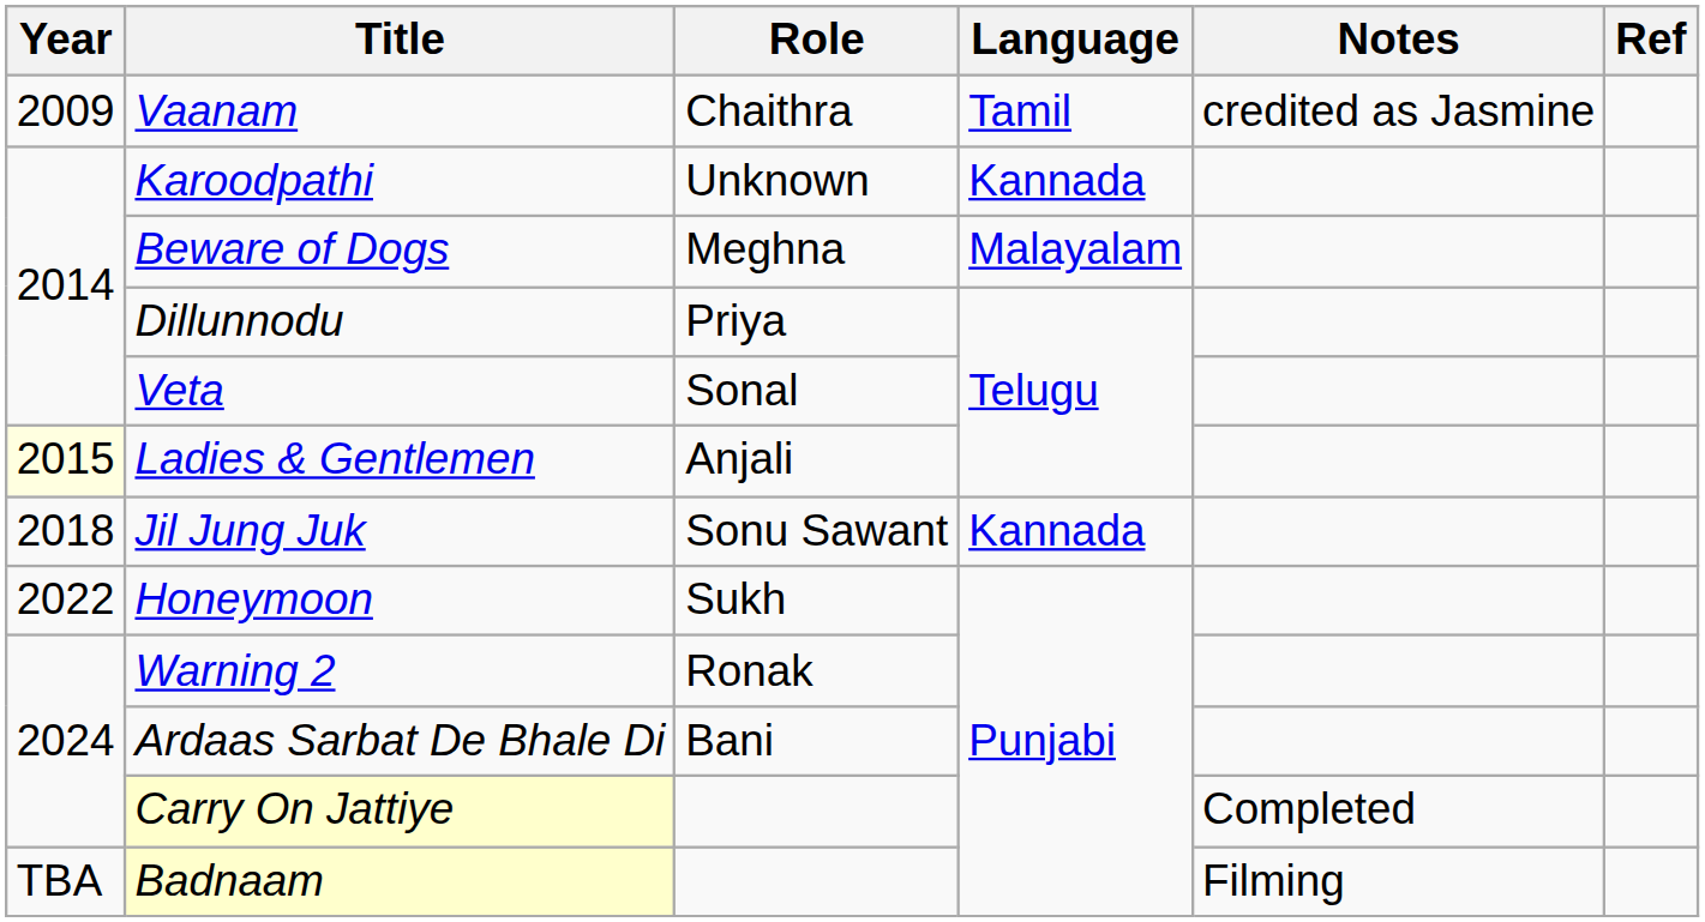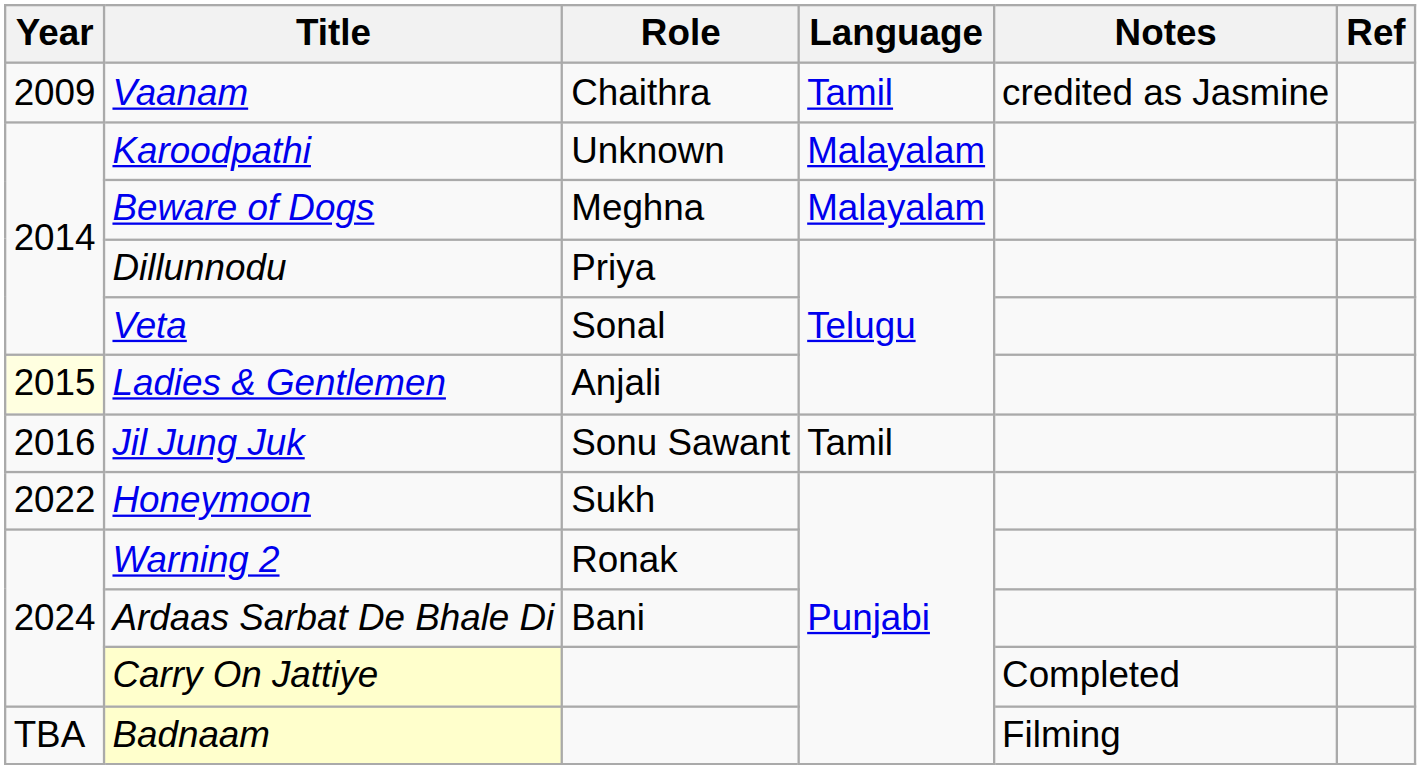 <table class="wikitable sortable">
 <tr>
 <th>Year</th>
 <th>Title</th>
 <th>Role</th>
 <th>Language</th>
 <th class="unsortable" scope="col">Notes</th>
 <th class="unsortable" scope="col">Ref</th>
 </tr>
 <tr>
 <td>2009</td>
 <td><em><a href='#'>Vaanam</a></em></td>
 <td>Chaithra</td>
 <td><a href='#'>Tamil</a></td>
 <td>credited as Jasmine</td>
 <td></td>
 </tr>
 <tr>
 <td rowspan="4">2014</td>
 <td><em><a href='#'>Karoodpathi</a></em></td>
 <td>Unknown</td>
-<td><a href='#'>Kannada</a></td>
+<td><a href='#'>Malayalam</a></td>
 <td></td>
 <td></td>
 </tr>
 <tr>
 <td><em><a href='#'>Beware of Dogs</a></em></td>
 <td>Meghna</td>
 <td><a href='#'>Malayalam</a></td>
 <td></td>
 <td></td>
 </tr>
 <tr>
 <td><em>Dillunnodu</em></td>
 <td>Priya</td>
 <td rowspan="3"><a href='#'>Telugu</a></td>
 <td></td>
 <td></td>
 </tr>
 <tr>
 <td><em><a href='#'>Veta</a></em></td>
 <td>Sonal</td>
 <td></td>
 <td></td>
 </tr>
 <tr>
 <td style="background: lightyellow;">2015</td>
 <td><em><a href='#'>Ladies & Gentlemen</a></em></td>
 <td>Anjali</td>
 <td></td>
 <td></td>
 </tr>
 <tr>
-<td>2018</td>
+<td>2016</td>
 <td><em><a href='#'>Jil Jung Juk</a></em></td>
 <td>Sonu Sawant</td>
-<td><a href='#'>Kannada</a></td>
+<td>Tamil</td>
 <td></td>
 <td></td>
 </tr>
 <tr>
 <td>2022</td>
 <td><em><a href='#'>Honeymoon</a></em></td>
 <td>Sukh</td>
 <td rowspan="5"><a href='#'>Punjabi</a></td>
 <td></td>
 <td></td>
 </tr>
 <tr>
 <td rowspan="3">2024</td>
 <td><em><a href='#'>Warning 2</a></em></td>
 <td>Ronak</td>
 <td></td>
 <td></td>
 </tr>
 <tr>
 <td><em>Ardaas Sarbat De Bhale Di</em></td>
 <td>Bani</td>
 <td></td>
 <td></td>
 </tr>
 <tr>
 <td style="background:#ffc;"><em>Carry On Jattiye</em> </td>
 <td></td>
 <td>Completed</td>
 <td></td>
 </tr>
 <tr>
 <td>TBA</td>
 <td style="background:#ffc;"><em>Badnaam</em> </td>
 <td></td>
 <td>Filming</td>
 <td></td>
 </tr>
 </table>
